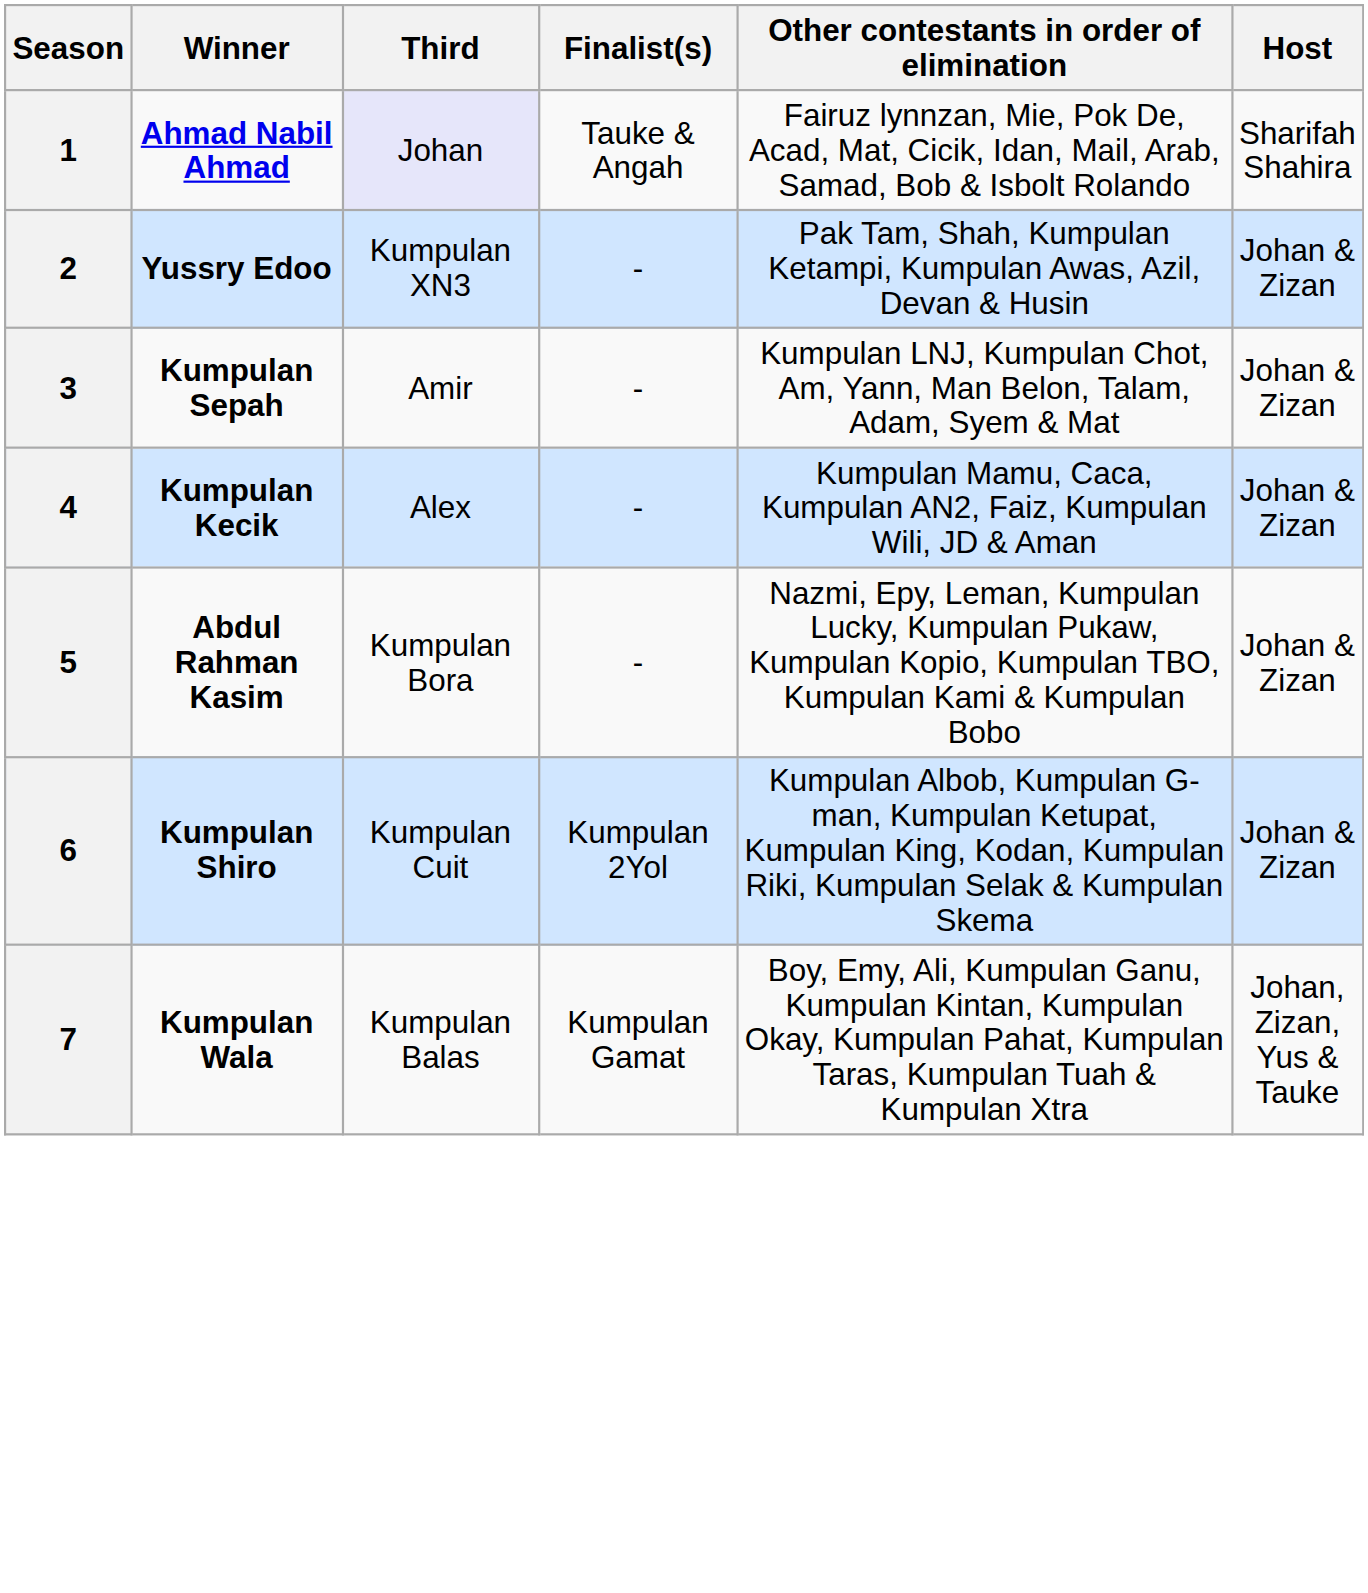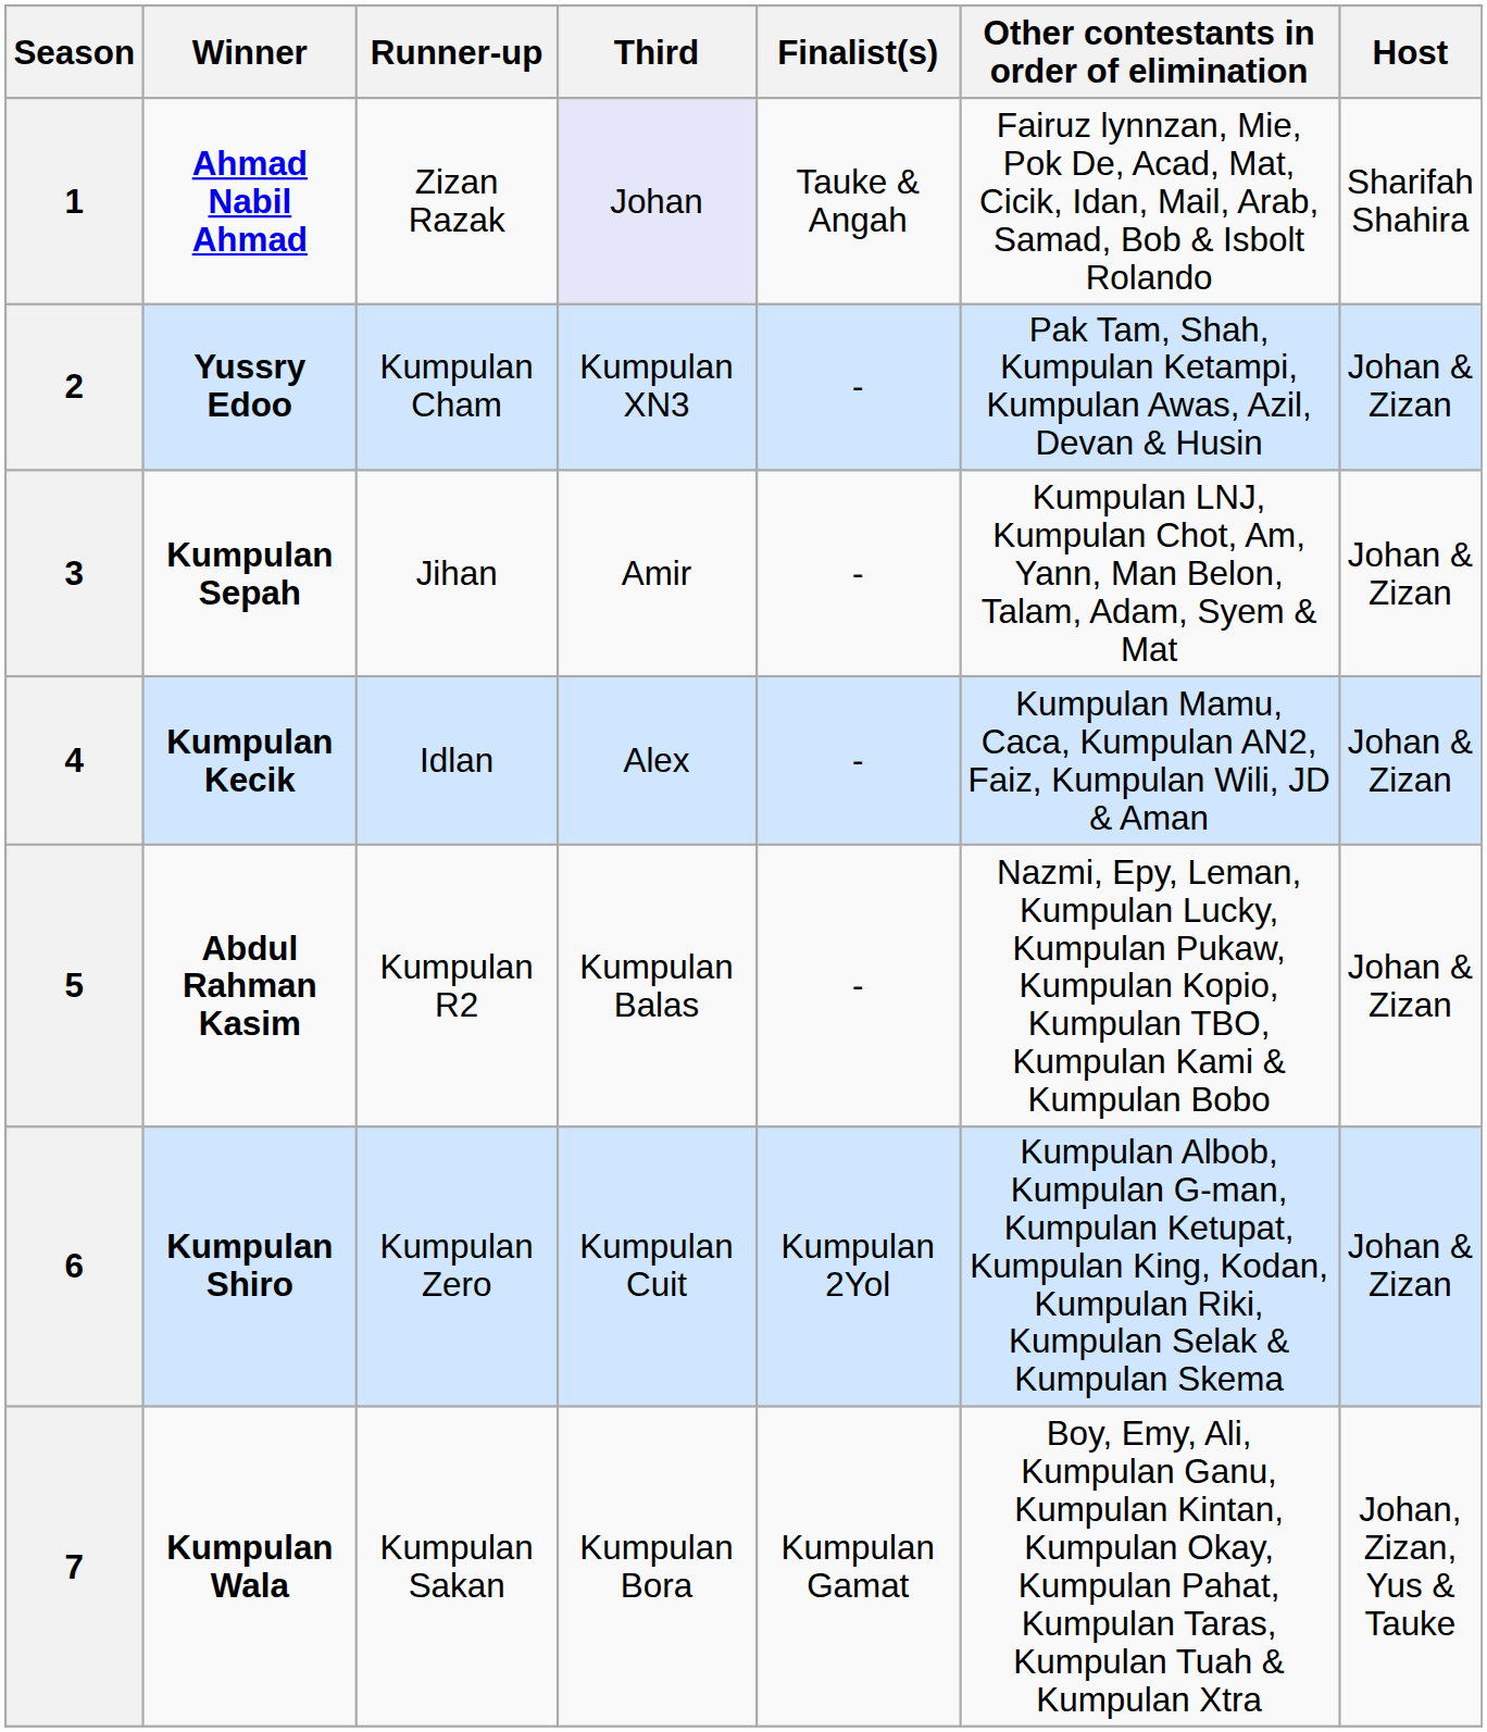 <table class="wikitable" style="font-size:90%; width:100%; text-align: center;">
 <tr>
 <th width="5%">Season</th>
 <th width="16%">Winner</th>
+<th width="15%">Runner-up</th>
 <th width=15%>Third</th>
 <th width=15%>Finalist(s)</th>
 <th width="40%">Other contestants in order of elimination</th>
 <th width="7%">Host</th>
 </tr>
 <tr>
 <th>1</th>
 <td><strong><a href='#'>Ahmad Nabil Ahmad</a></strong></td>
+<td>Zizan Razak</td>
 <td style="background: lavender;">Johan</td>
 <td>Tauke & Angah</td>
 <td>Fairuz lynnzan, Mie, Pok De, Acad, Mat, Cicik, Idan, Mail, Arab, Samad, Bob & Isbolt Rolando</td>
 <td>Sharifah Shahira</td>
 </tr>
 <tr style="background: #D0E6FF;">
 <th>2</th>
 <td><strong>Yussry Edoo</strong></td>
+<td>Kumpulan Cham</td>
 <td>Kumpulan XN3</td>
 <td>-</td>
 <td>Pak Tam, Shah, Kumpulan Ketampi, Kumpulan Awas, Azil, Devan & Husin</td>
 <td>Johan & Zizan</td>
 </tr>
 <tr>
 <th>3</th>
 <td><strong>Kumpulan Sepah</strong></td>
+<td>Jihan</td>
 <td>Amir</td>
 <td>-</td>
 <td>Kumpulan LNJ, Kumpulan Chot, Am, Yann, Man Belon, Talam, Adam, Syem & Mat</td>
 <td>Johan & Zizan</td>
 </tr>
 <tr style="background: #D0E6FF;">
 <th>4</th>
 <td><strong>Kumpulan Kecik</strong></td>
+<td>Idlan</td>
 <td>Alex</td>
 <td>-</td>
 <td>Kumpulan Mamu, Caca, Kumpulan AN2, Faiz, Kumpulan Wili, JD & Aman</td>
 <td>Johan & Zizan</td>
 </tr>
 <tr>
 <th>5</th>
 <td><strong>Abdul Rahman Kasim</strong></td>
-<td>Kumpulan Bora</td>
+<td>Kumpulan R2</td>
+<td>Kumpulan Balas</td>
 <td>-</td>
 <td>Nazmi, Epy, Leman, Kumpulan Lucky, Kumpulan Pukaw, Kumpulan Kopio, Kumpulan TBO, Kumpulan Kami & Kumpulan Bobo</td>
 <td>Johan & Zizan</td>
 </tr>
 <tr style="background: #D0E6FF;">
 <th>6</th>
 <td><strong>Kumpulan Shiro</strong></td>
+<td>Kumpulan Zero</td>
 <td>Kumpulan Cuit</td>
 <td>Kumpulan 2Yol</td>
 <td>Kumpulan Albob, Kumpulan G-man, Kumpulan Ketupat, Kumpulan King, Kodan, Kumpulan Riki, Kumpulan Selak & Kumpulan Skema</td>
 <td>Johan & Zizan</td>
 </tr>
 <tr>
 <th>7</th>
 <td><strong>Kumpulan Wala</strong></td>
-<td>Kumpulan Balas</td>
+<td>Kumpulan Sakan</td>
+<td>Kumpulan Bora</td>
 <td>Kumpulan Gamat</td>
 <td>Boy, Emy, Ali, Kumpulan Ganu, Kumpulan Kintan, Kumpulan Okay, Kumpulan Pahat, Kumpulan Taras, Kumpulan Tuah & Kumpulan Xtra</td>
 <td>Johan, Zizan, Yus & Tauke</td>
 </tr>
 </table>
